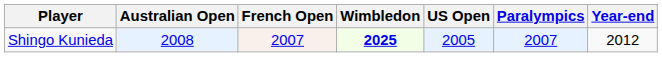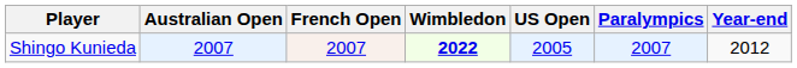 <table class="wikitable sortable" style="text-align:center;">
 <tr>
 <th>Player</th>
 <th>Australian Open</th>
 <th>French Open</th>
 <th>Wimbledon</th>
 <th>US Open</th>
 <th><a href='#'>Paralympics</a></th>
 <th><a href='#'>Year-end</a></th>
 </tr>
 <tr>
 <td style="text-align:left;"> <a href='#'>Shingo Kunieda</a></td>
-<td style="background: #e6f2ff;"><a href='#'>2008</a></td>
+<td style="background: #e6f2ff;"><a href='#'>2007</a></td>
 <td style="background: #f9f0eb;"><a href='#'>2007</a></td>
-<td style="background: #f2ffe6;"><strong><a href='#'>2025</a></strong></td>
+<td style="background: #f2ffe6;"><strong><a href='#'>2022</a></strong></td>
 <td style="background: #e6f2ff;"><a href='#'>2005</a></td>
 <td style="background: #e6f2ff;"><a href='#'>2007</a></td>
 <td>2012</td>
 </tr>
 </table>
